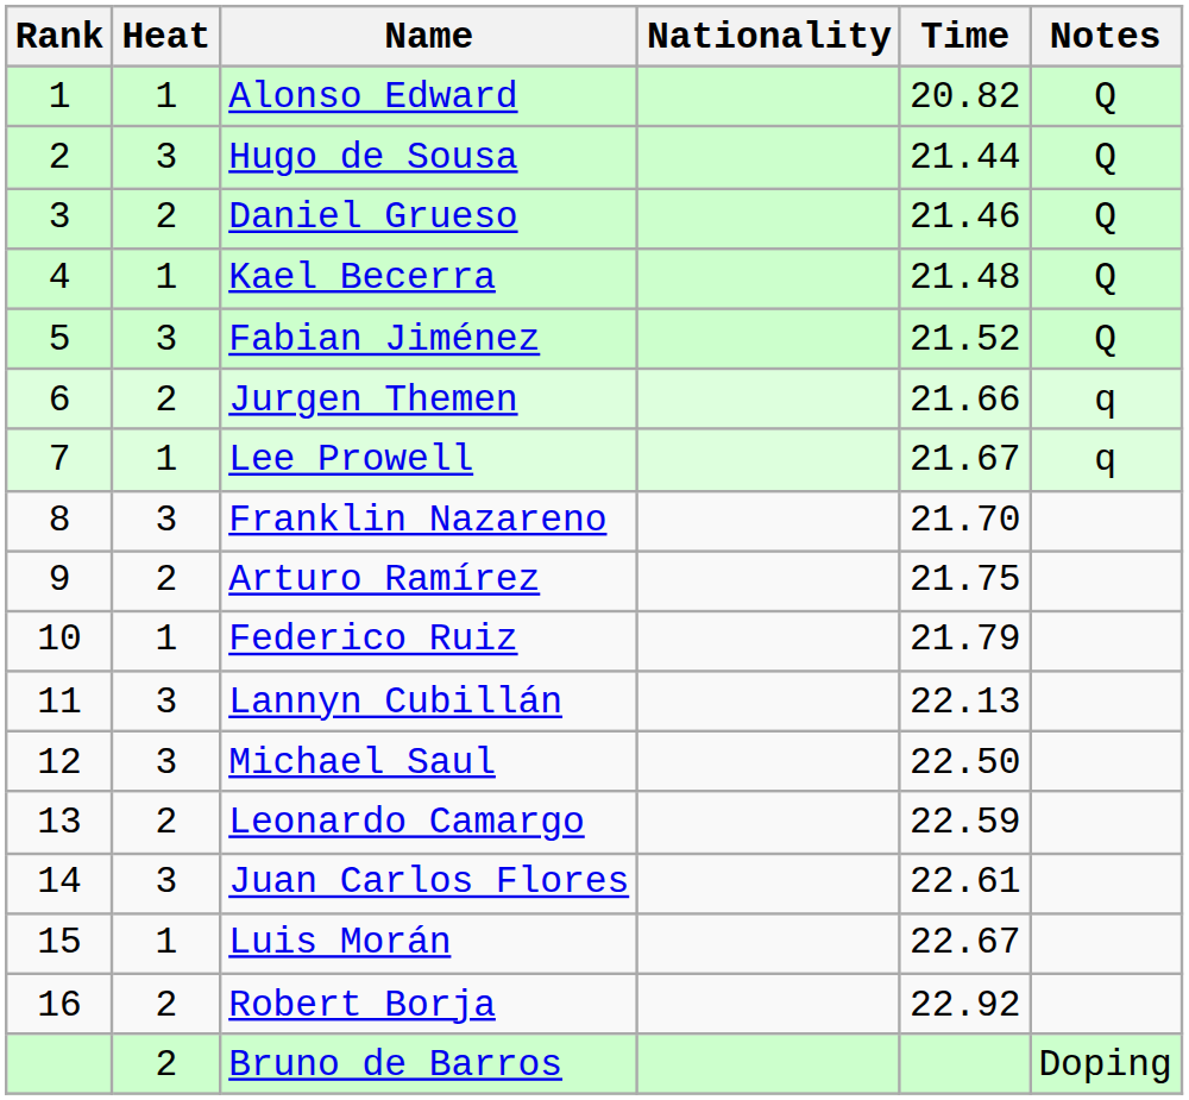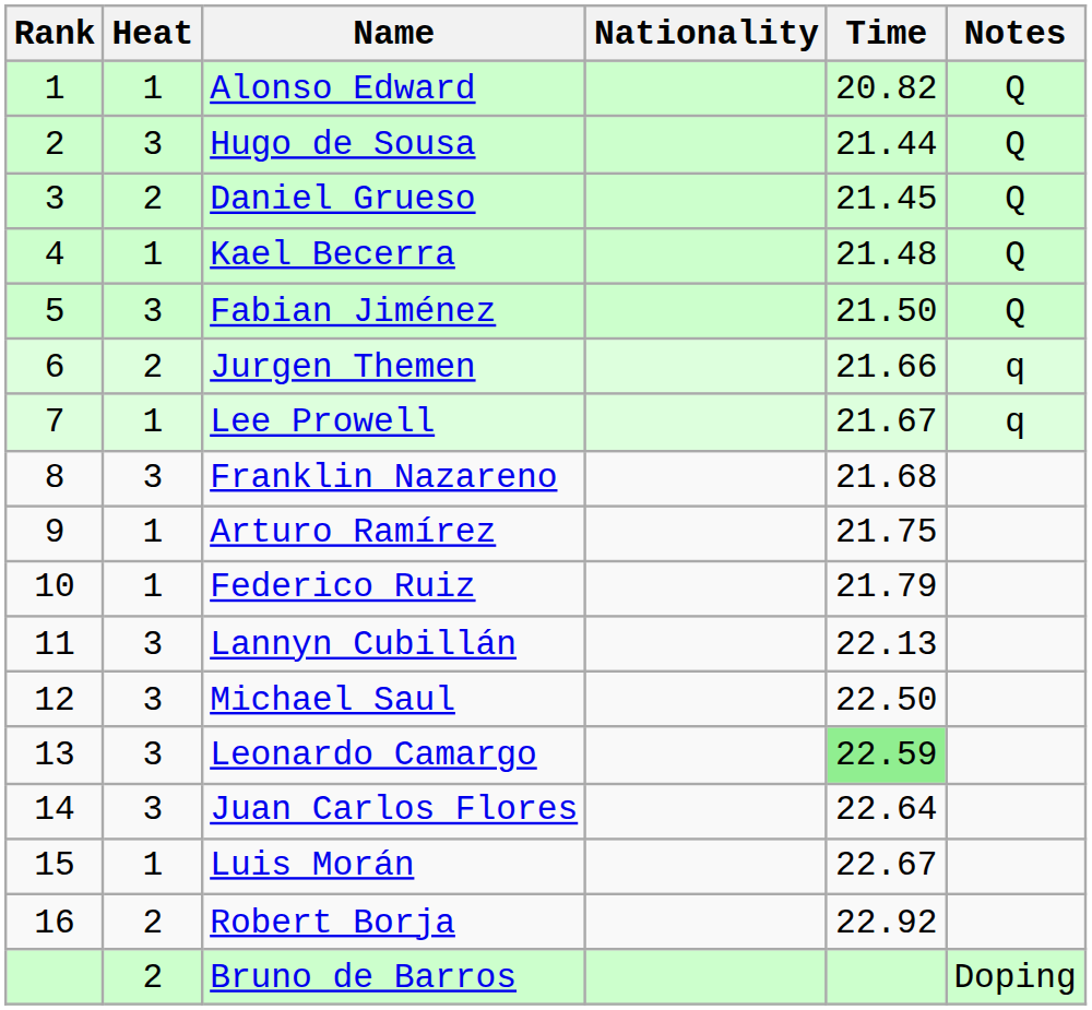 <table class="wikitable sortable" style="text-align:center">
 <tr>
 <th>Rank</th>
 <th>Heat</th>
 <th>Name</th>
 <th>Nationality</th>
 <th>Time</th>
 <th>Notes</th>
 </tr>
 <tr bgcolor=ccffcc>
 <td>1</td>
 <td>1</td>
 <td align=left><a href='#'>Alonso Edward</a></td>
 <td align=left></td>
 <td>20.82</td>
 <td>Q</td>
 </tr>
 <tr bgcolor=ccffcc>
 <td>2</td>
 <td>3</td>
 <td align=left><a href='#'>Hugo de Sousa</a></td>
 <td align=left></td>
 <td>21.44</td>
 <td>Q</td>
 </tr>
 <tr bgcolor=ccffcc>
 <td>3</td>
 <td>2</td>
 <td align=left><a href='#'>Daniel Grueso</a></td>
 <td align=left></td>
-<td>21.46</td>
+<td>21.45</td>
 <td>Q</td>
 </tr>
 <tr bgcolor=ccffcc>
 <td>4</td>
 <td>1</td>
 <td align=left><a href='#'>Kael Becerra</a></td>
 <td align=left></td>
 <td>21.48</td>
 <td>Q</td>
 </tr>
 <tr bgcolor=ccffcc>
 <td>5</td>
 <td>3</td>
 <td align=left><a href='#'>Fabian Jiménez</a></td>
 <td align=left></td>
-<td>21.52</td>
+<td>21.50</td>
 <td>Q</td>
 </tr>
 <tr bgcolor=ddffdd>
 <td>6</td>
 <td>2</td>
 <td align=left><a href='#'>Jurgen Themen</a></td>
 <td align=left></td>
 <td>21.66</td>
 <td>q</td>
 </tr>
 <tr bgcolor=ddffdd>
 <td>7</td>
 <td>1</td>
 <td align=left><a href='#'>Lee Prowell</a></td>
 <td align=left></td>
 <td>21.67</td>
 <td>q</td>
 </tr>
 <tr>
 <td>8</td>
 <td>3</td>
 <td align=left><a href='#'>Franklin Nazareno</a></td>
 <td align=left></td>
-<td>21.70</td>
+<td>21.68</td>
 <td></td>
 </tr>
 <tr>
 <td>9</td>
-<td>2</td>
+<td>1</td>
 <td align=left><a href='#'>Arturo Ramírez</a></td>
 <td align=left></td>
 <td>21.75</td>
 <td></td>
 </tr>
 <tr>
 <td>10</td>
 <td>1</td>
 <td align=left><a href='#'>Federico Ruiz</a></td>
 <td align=left></td>
 <td>21.79</td>
 <td></td>
 </tr>
 <tr>
 <td>11</td>
 <td>3</td>
 <td align=left><a href='#'>Lannyn Cubillán</a></td>
 <td align=left></td>
 <td>22.13</td>
 <td></td>
 </tr>
 <tr>
 <td>12</td>
 <td>3</td>
 <td align=left><a href='#'>Michael Saul</a></td>
 <td align=left></td>
 <td>22.50</td>
 <td></td>
 </tr>
 <tr>
 <td>13</td>
-<td>2</td>
+<td>3</td>
 <td align=left><a href='#'>Leonardo Camargo</a></td>
 <td align=left></td>
-<td>22.59</td>
+<td style="background: lightgreen;">22.59</td>
 <td></td>
 </tr>
 <tr>
 <td>14</td>
 <td>3</td>
 <td align=left><a href='#'>Juan Carlos Flores</a></td>
 <td align=left></td>
-<td>22.61</td>
+<td>22.64</td>
 <td></td>
 </tr>
 <tr>
 <td>15</td>
 <td>1</td>
 <td align=left><a href='#'>Luis Morán</a></td>
 <td align=left></td>
 <td>22.67</td>
 <td></td>
 </tr>
 <tr>
 <td>16</td>
 <td>2</td>
 <td align=left><a href='#'>Robert Borja</a></td>
 <td align=left></td>
 <td>22.92</td>
 <td></td>
 </tr>
 <tr bgcolor=ccffcc>
 <td></td>
 <td>2</td>
 <td align=left><a href='#'>Bruno de Barros</a></td>
 <td align=left></td>
 <td></td>
 <td>Doping</td>
 </tr>
 </table>
